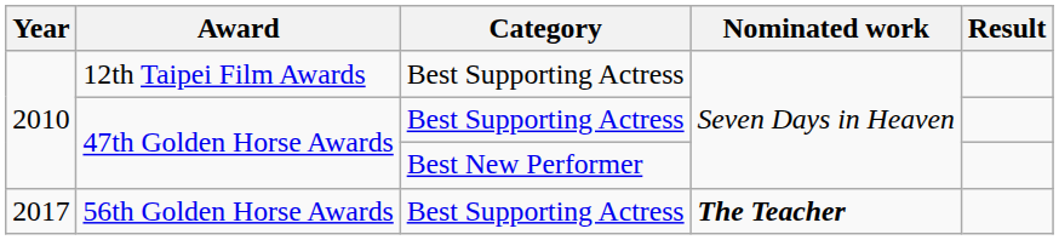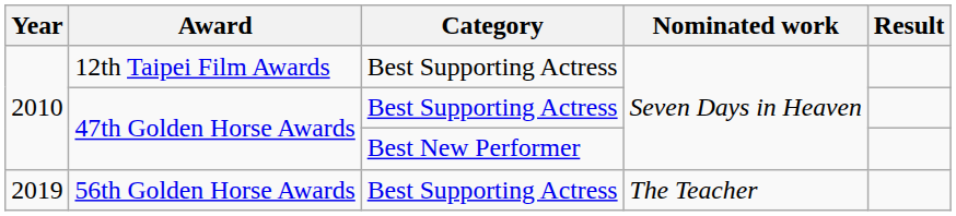 <table class="wikitable sortable">
 <tr>
 <th>Year</th>
 <th>Award</th>
 <th>Category</th>
 <th>Nominated work</th>
 <th>Result</th>
 </tr>
 <tr>
 <td rowspan=3>2010</td>
 <td>12th <a href='#'>Taipei Film Awards</a></td>
 <td>Best Supporting Actress</td>
 <td rowspan=3><em>Seven Days in Heaven</em></td>
 <td></td>
 </tr>
 <tr>
 <td rowspan=2><a href='#'>47th Golden Horse Awards</a></td>
 <td><a href='#'>Best Supporting Actress</a></td>
 <td></td>
 </tr>
 <tr>
 <td><a href='#'>Best New Performer</a></td>
 <td></td>
 </tr>
 <tr>
-<td>2017</td>
+<td>2019</td>
 <td><a href='#'>56th Golden Horse Awards</a></td>
 <td><a href='#'>Best Supporting Actress</a></td>
-<td><strong><em>The Teacher</em></strong></td>
+<td><em>The Teacher</em></td>
 <td></td>
 </tr>
 </table>
